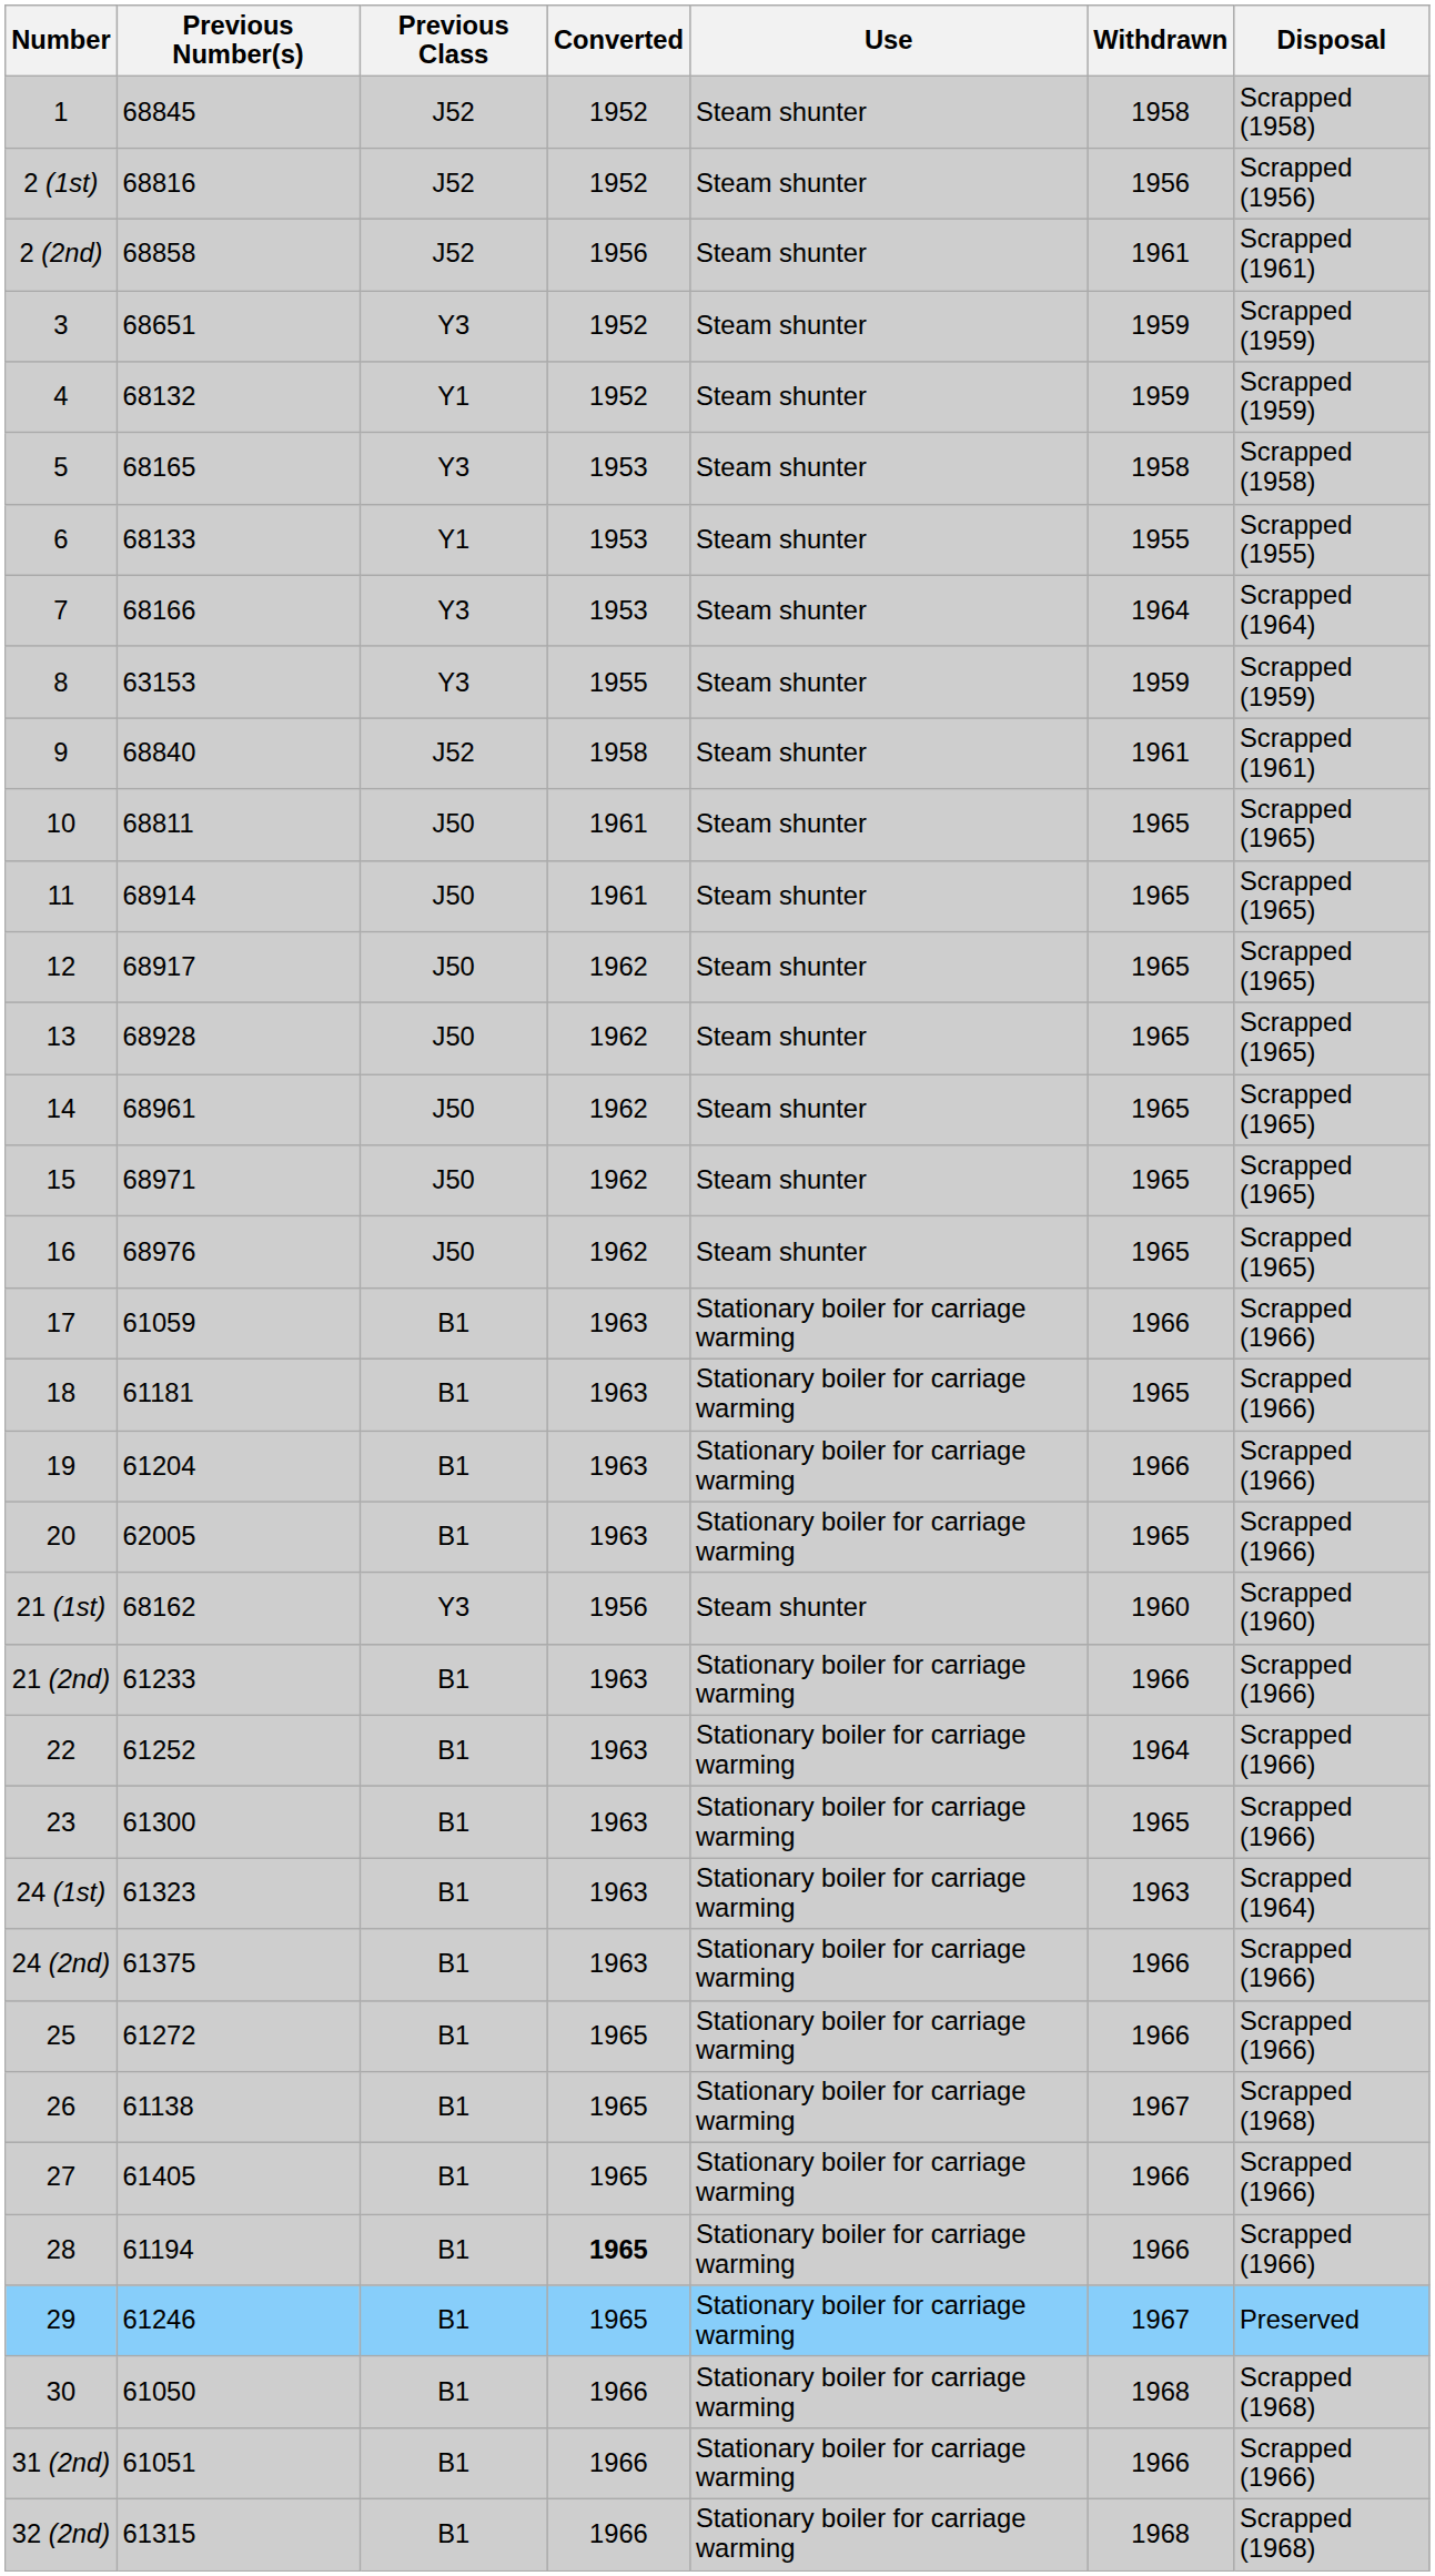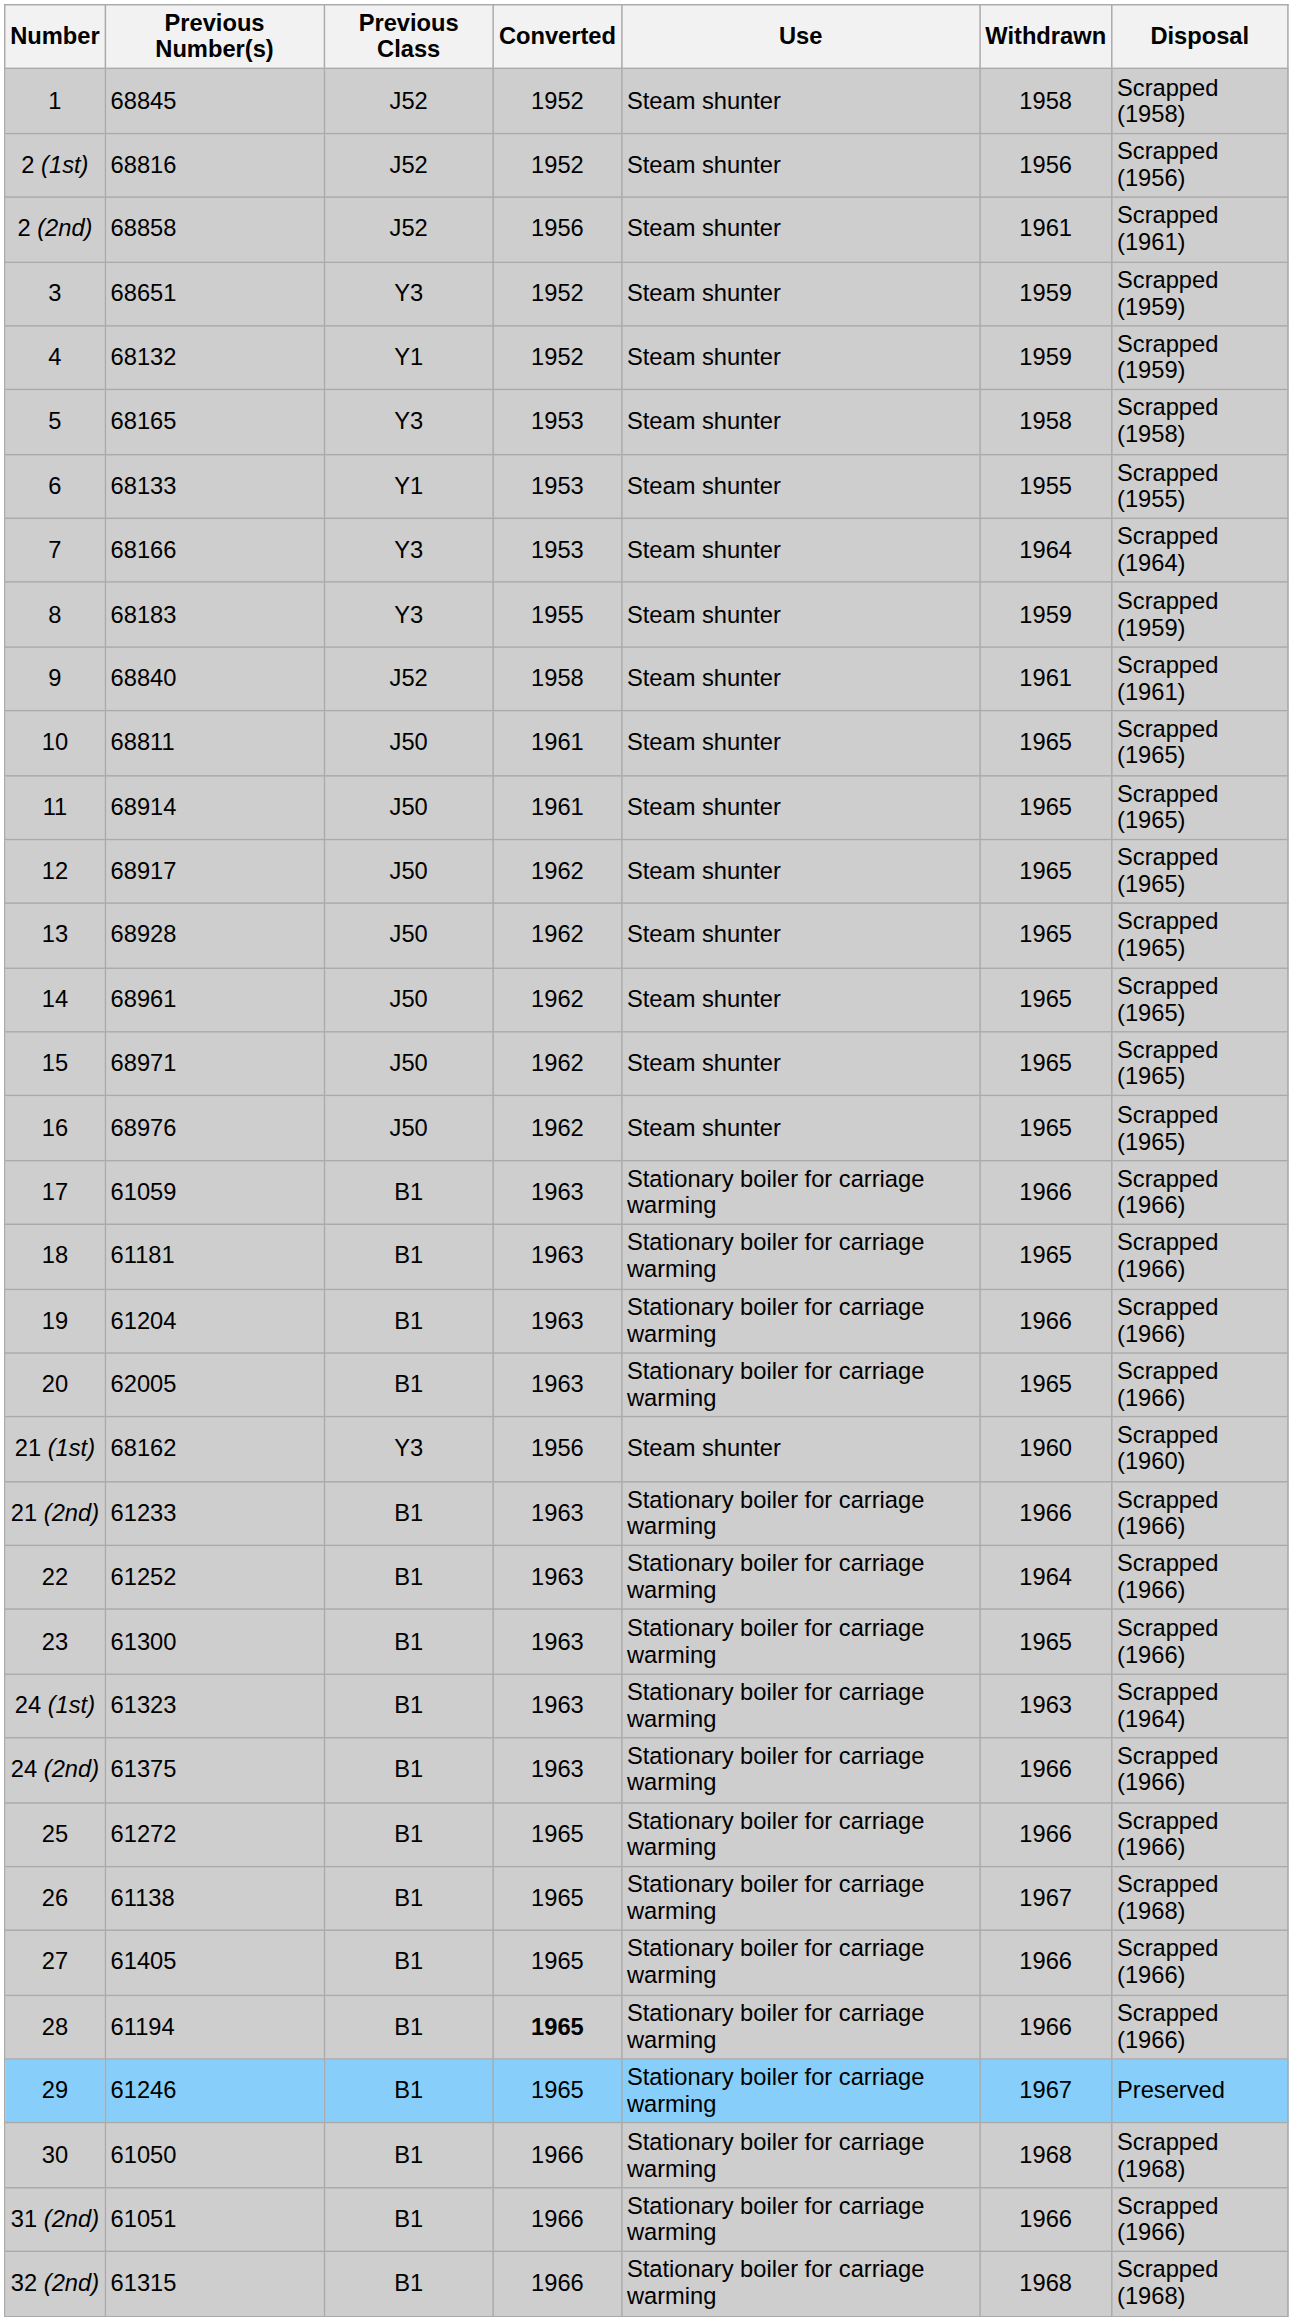 <table class="wikitable">
 <tr>
 <th>Number</th>
 <th align=left>Previous Number(s)</th>
 <th>Previous Class</th>
 <th>Converted</th>
 <th align=left>Use</th>
 <th>Withdrawn</th>
 <th align=left>Disposal</th>
 </tr>
 <tr>
 <td style="background-color:#CECECE" align=center>1</td>
 <td style="background-color:#CECECE">68845</td>
 <td style="background-color:#CECECE" align=center>J52</td>
 <td style="background-color:#CECECE" align=center>1952</td>
 <td style="background-color:#CECECE">Steam shunter</td>
 <td style="background-color:#CECECE" align=center>1958</td>
 <td style="background-color:#CECECE">Scrapped (1958)</td>
 </tr>
 <tr>
 <td style="background-color:#CECECE" align=center>2 <em>(1st)</em></td>
 <td style="background-color:#CECECE">68816</td>
 <td style="background-color:#CECECE" align=center>J52</td>
 <td style="background-color:#CECECE" align=center>1952</td>
 <td style="background-color:#CECECE">Steam shunter</td>
 <td style="background-color:#CECECE" align=center>1956</td>
 <td style="background-color:#CECECE">Scrapped (1956)</td>
 </tr>
 <tr>
 <td style="background-color:#CECECE" align=center>2 <em>(2nd)</em></td>
 <td style="background-color:#CECECE">68858</td>
 <td style="background-color:#CECECE" align=center>J52</td>
 <td style="background-color:#CECECE" align=center>1956</td>
 <td style="background-color:#CECECE">Steam shunter</td>
 <td style="background-color:#CECECE" align=center>1961</td>
 <td style="background-color:#CECECE">Scrapped (1961)</td>
 </tr>
 <tr>
 <td style="background-color:#CECECE" align=center>3</td>
 <td style="background-color:#CECECE">68651</td>
 <td style="background-color:#CECECE" align=center>Y3</td>
 <td style="background-color:#CECECE" align=center>1952</td>
 <td style="background-color:#CECECE">Steam shunter</td>
 <td style="background-color:#CECECE" align=center>1959</td>
 <td style="background-color:#CECECE">Scrapped (1959)</td>
 </tr>
 <tr>
 <td style="background-color:#CECECE" align=center>4</td>
 <td style="background-color:#CECECE">68132</td>
 <td style="background-color:#CECECE" align=center>Y1</td>
 <td style="background-color:#CECECE" align=center>1952</td>
 <td style="background-color:#CECECE">Steam shunter</td>
 <td style="background-color:#CECECE" align=center>1959</td>
 <td style="background-color:#CECECE">Scrapped (1959)</td>
 </tr>
 <tr>
 <td style="background-color:#CECECE" align=center>5</td>
 <td style="background-color:#CECECE">68165</td>
 <td style="background-color:#CECECE" align=center>Y3</td>
 <td style="background-color:#CECECE" align=center>1953</td>
 <td style="background-color:#CECECE">Steam shunter</td>
 <td style="background-color:#CECECE" align=center>1958</td>
 <td style="background-color:#CECECE">Scrapped (1958)</td>
 </tr>
 <tr>
 <td style="background-color:#CECECE" align=center>6</td>
 <td style="background-color:#CECECE">68133</td>
 <td style="background-color:#CECECE" align=center>Y1</td>
 <td style="background-color:#CECECE" align=center>1953</td>
 <td style="background-color:#CECECE">Steam shunter</td>
 <td style="background-color:#CECECE" align=center>1955</td>
 <td style="background-color:#CECECE">Scrapped (1955)</td>
 </tr>
 <tr>
 <td style="background-color:#CECECE" align=center>7</td>
 <td style="background-color:#CECECE">68166</td>
 <td style="background-color:#CECECE" align=center>Y3</td>
 <td style="background-color:#CECECE" align=center>1953</td>
 <td style="background-color:#CECECE">Steam shunter</td>
 <td style="background-color:#CECECE" align=center>1964</td>
 <td style="background-color:#CECECE">Scrapped (1964)</td>
 </tr>
 <tr>
 <td style="background-color:#CECECE" align=center>8</td>
-<td style="background-color:#CECECE">63153</td>
+<td style="background-color:#CECECE">68183</td>
 <td style="background-color:#CECECE" align=center>Y3</td>
 <td style="background-color:#CECECE" align=center>1955</td>
 <td style="background-color:#CECECE">Steam shunter</td>
 <td style="background-color:#CECECE" align=center>1959</td>
 <td style="background-color:#CECECE">Scrapped (1959)</td>
 </tr>
 <tr>
 <td style="background-color:#CECECE" align=center>9</td>
 <td style="background-color:#CECECE">68840</td>
 <td style="background-color:#CECECE" align=center>J52</td>
 <td style="background-color:#CECECE" align=center>1958</td>
 <td style="background-color:#CECECE">Steam shunter</td>
 <td style="background-color:#CECECE" align=center>1961</td>
 <td style="background-color:#CECECE">Scrapped (1961)</td>
 </tr>
 <tr>
 <td style="background-color:#CECECE" align=center>10</td>
 <td style="background-color:#CECECE">68811</td>
 <td style="background-color:#CECECE" align=center>J50</td>
 <td style="background-color:#CECECE" align=center>1961</td>
 <td style="background-color:#CECECE">Steam shunter</td>
 <td style="background-color:#CECECE" align=center>1965</td>
 <td style="background-color:#CECECE">Scrapped (1965)</td>
 </tr>
 <tr>
 <td style="background-color:#CECECE" align=center>11</td>
 <td style="background-color:#CECECE">68914</td>
 <td style="background-color:#CECECE" align=center>J50</td>
 <td style="background-color:#CECECE" align=center>1961</td>
 <td style="background-color:#CECECE">Steam shunter</td>
 <td style="background-color:#CECECE" align=center>1965</td>
 <td style="background-color:#CECECE">Scrapped (1965)</td>
 </tr>
 <tr>
 <td style="background-color:#CECECE" align=center>12</td>
 <td style="background-color:#CECECE">68917</td>
 <td style="background-color:#CECECE" align=center>J50</td>
 <td style="background-color:#CECECE" align=center>1962</td>
 <td style="background-color:#CECECE">Steam shunter</td>
 <td style="background-color:#CECECE" align=center>1965</td>
 <td style="background-color:#CECECE">Scrapped (1965)</td>
 </tr>
 <tr>
 <td style="background-color:#CECECE" align=center>13</td>
 <td style="background-color:#CECECE">68928</td>
 <td style="background-color:#CECECE" align=center>J50</td>
 <td style="background-color:#CECECE" align=center>1962</td>
 <td style="background-color:#CECECE">Steam shunter</td>
 <td style="background-color:#CECECE" align=center>1965</td>
 <td style="background-color:#CECECE">Scrapped (1965)</td>
 </tr>
 <tr>
 <td style="background-color:#CECECE" align=center>14</td>
 <td style="background-color:#CECECE">68961</td>
 <td style="background-color:#CECECE" align=center>J50</td>
 <td style="background-color:#CECECE" align=center>1962</td>
 <td style="background-color:#CECECE">Steam shunter</td>
 <td style="background-color:#CECECE" align=center>1965</td>
 <td style="background-color:#CECECE">Scrapped (1965)</td>
 </tr>
 <tr>
 <td style="background-color:#CECECE" align=center>15</td>
 <td style="background-color:#CECECE">68971</td>
 <td style="background-color:#CECECE" align=center>J50</td>
 <td style="background-color:#CECECE" align=center>1962</td>
 <td style="background-color:#CECECE">Steam shunter</td>
 <td style="background-color:#CECECE" align=center>1965</td>
 <td style="background-color:#CECECE">Scrapped (1965)</td>
 </tr>
 <tr>
 <td style="background-color:#CECECE" align=center>16</td>
 <td style="background-color:#CECECE">68976</td>
 <td style="background-color:#CECECE" align=center>J50</td>
 <td style="background-color:#CECECE" align=center>1962</td>
 <td style="background-color:#CECECE">Steam shunter</td>
 <td style="background-color:#CECECE" align=center>1965</td>
 <td style="background-color:#CECECE">Scrapped (1965)</td>
 </tr>
 <tr>
 <td style="background-color:#CECECE" align=center>17</td>
 <td style="background-color:#CECECE">61059</td>
 <td style="background-color:#CECECE" align=center>B1</td>
 <td style="background-color:#CECECE" align=center>1963</td>
 <td style="background-color:#CECECE">Stationary boiler for carriage warming</td>
 <td style="background-color:#CECECE" align=center>1966</td>
 <td style="background-color:#CECECE">Scrapped (1966)</td>
 </tr>
 <tr>
 <td style="background-color:#CECECE" align=center>18</td>
 <td style="background-color:#CECECE">61181</td>
 <td style="background-color:#CECECE" align=center>B1</td>
 <td style="background-color:#CECECE" align=center>1963</td>
 <td style="background-color:#CECECE">Stationary boiler for carriage warming</td>
 <td style="background-color:#CECECE" align=center>1965</td>
 <td style="background-color:#CECECE">Scrapped (1966)</td>
 </tr>
 <tr>
 <td style="background-color:#CECECE" align=center>19</td>
 <td style="background-color:#CECECE">61204</td>
 <td style="background-color:#CECECE" align=center>B1</td>
 <td style="background-color:#CECECE" align=center>1963</td>
 <td style="background-color:#CECECE">Stationary boiler for carriage warming</td>
 <td style="background-color:#CECECE" align=center>1966</td>
 <td style="background-color:#CECECE">Scrapped (1966)</td>
 </tr>
 <tr>
 <td style="background-color:#CECECE" align=center>20</td>
 <td style="background-color:#CECECE">62005</td>
 <td style="background-color:#CECECE" align=center>B1</td>
 <td style="background-color:#CECECE" align=center>1963</td>
 <td style="background-color:#CECECE">Stationary boiler for carriage warming</td>
 <td style="background-color:#CECECE" align=center>1965</td>
 <td style="background-color:#CECECE">Scrapped (1966)</td>
 </tr>
 <tr>
 <td style="background-color:#CECECE" align=center>21 <em>(1st)</em></td>
 <td style="background-color:#CECECE">68162</td>
 <td style="background-color:#CECECE" align=center>Y3</td>
 <td style="background-color:#CECECE" align=center>1956</td>
 <td style="background-color:#CECECE">Steam shunter</td>
 <td style="background-color:#CECECE" align=center>1960</td>
 <td style="background-color:#CECECE">Scrapped (1960)</td>
 </tr>
 <tr>
 <td style="background-color:#CECECE" align=center>21 <em>(2nd)</em></td>
 <td style="background-color:#CECECE">61233</td>
 <td style="background-color:#CECECE" align=center>B1</td>
 <td style="background-color:#CECECE" align=center>1963</td>
 <td style="background-color:#CECECE">Stationary boiler for carriage warming</td>
 <td style="background-color:#CECECE" align=center>1966</td>
 <td style="background-color:#CECECE">Scrapped (1966)</td>
 </tr>
 <tr>
 <td style="background-color:#CECECE" align=center>22</td>
 <td style="background-color:#CECECE">61252</td>
 <td style="background-color:#CECECE" align=center>B1</td>
 <td style="background-color:#CECECE" align=center>1963</td>
 <td style="background-color:#CECECE">Stationary boiler for carriage warming</td>
 <td style="background-color:#CECECE" align=center>1964</td>
 <td style="background-color:#CECECE">Scrapped (1966)</td>
 </tr>
 <tr>
 <td style="background-color:#CECECE" align=center>23</td>
 <td style="background-color:#CECECE">61300</td>
 <td style="background-color:#CECECE" align=center>B1</td>
 <td style="background-color:#CECECE" align=center>1963</td>
 <td style="background-color:#CECECE">Stationary boiler for carriage warming</td>
 <td style="background-color:#CECECE" align=center>1965</td>
 <td style="background-color:#CECECE">Scrapped (1966)</td>
 </tr>
 <tr>
 <td style="background-color:#CECECE" align=center>24 <em>(1st)</em></td>
 <td style="background-color:#CECECE">61323</td>
 <td style="background-color:#CECECE" align=center>B1</td>
 <td style="background-color:#CECECE" align=center>1963</td>
 <td style="background-color:#CECECE">Stationary boiler for carriage warming</td>
 <td style="background-color:#CECECE" align=center>1963</td>
 <td style="background-color:#CECECE">Scrapped (1964)</td>
 </tr>
 <tr>
 <td style="background-color:#CECECE" align=center>24 <em>(2nd)</em></td>
 <td style="background-color:#CECECE">61375</td>
 <td style="background-color:#CECECE" align=center>B1</td>
 <td style="background-color:#CECECE" align=center>1963</td>
 <td style="background-color:#CECECE">Stationary boiler for carriage warming</td>
 <td style="background-color:#CECECE" align=center>1966</td>
 <td style="background-color:#CECECE">Scrapped (1966)</td>
 </tr>
 <tr>
 <td style="background-color:#CECECE" align=center>25</td>
 <td style="background-color:#CECECE">61272</td>
 <td style="background-color:#CECECE" align=center>B1</td>
 <td style="background-color:#CECECE" align=center>1965</td>
 <td style="background-color:#CECECE">Stationary boiler for carriage warming</td>
 <td style="background-color:#CECECE" align=center>1966</td>
 <td style="background-color:#CECECE">Scrapped (1966)</td>
 </tr>
 <tr>
 <td style="background-color:#CECECE" align=center>26</td>
 <td style="background-color:#CECECE">61138</td>
 <td style="background-color:#CECECE" align=center>B1</td>
 <td style="background-color:#CECECE" align=center>1965</td>
 <td style="background-color:#CECECE">Stationary boiler for carriage warming</td>
 <td style="background-color:#CECECE" align=center>1967</td>
 <td style="background-color:#CECECE">Scrapped (1968)</td>
 </tr>
 <tr>
 <td style="background-color:#CECECE" align=center>27</td>
 <td style="background-color:#CECECE">61405</td>
 <td style="background-color:#CECECE" align=center>B1</td>
 <td style="background-color:#CECECE" align=center>1965</td>
 <td style="background-color:#CECECE">Stationary boiler for carriage warming</td>
 <td style="background-color:#CECECE" align=center>1966</td>
 <td style="background-color:#CECECE">Scrapped (1966)</td>
 </tr>
 <tr>
 <td style="background-color:#CECECE" align=center>28</td>
 <td style="background-color:#CECECE">61194</td>
 <td style="background-color:#CECECE" align=center>B1</td>
 <td style="background-color:#CECECE" align=center><strong>1965</strong></td>
 <td style="background-color:#CECECE">Stationary boiler for carriage warming</td>
 <td style="background-color:#CECECE" align=center>1966</td>
 <td style="background-color:#CECECE">Scrapped (1966)</td>
 </tr>
 <tr>
 <td style="background-color:#87CEFA" align=center>29</td>
 <td style="background-color:#87CEFA">61246</td>
 <td style="background-color:#87CEFA" align=center>B1</td>
 <td style="background-color:#87CEFA" align=center>1965</td>
 <td style="background-color:#87CEFA">Stationary boiler for carriage warming</td>
 <td style="background-color:#87CEFA" align=center>1967</td>
 <td style="background-color:#87CEFA">Preserved</td>
 </tr>
 <tr>
 <td style="background-color:#CECECE" align=center>30</td>
 <td style="background-color:#CECECE">61050</td>
 <td style="background-color:#CECECE" align=center>B1</td>
 <td style="background-color:#CECECE" align=center>1966</td>
 <td style="background-color:#CECECE">Stationary boiler for carriage warming</td>
 <td style="background-color:#CECECE" align=center>1968</td>
 <td style="background-color:#CECECE">Scrapped (1968)</td>
 </tr>
 <tr>
 <td style="background-color:#CECECE" align=center>31 <em>(2nd)</em></td>
 <td style="background-color:#CECECE">61051</td>
 <td style="background-color:#CECECE" align=center>B1</td>
 <td style="background-color:#CECECE" align=center>1966</td>
 <td style="background-color:#CECECE">Stationary boiler for carriage warming</td>
 <td style="background-color:#CECECE" align=center>1966</td>
 <td style="background-color:#CECECE">Scrapped (1966)</td>
 </tr>
 <tr>
 <td style="background-color:#CECECE" align=center>32 <em>(2nd)</em></td>
 <td style="background-color:#CECECE">61315</td>
 <td style="background-color:#CECECE" align=center>B1</td>
 <td style="background-color:#CECECE" align=center>1966</td>
 <td style="background-color:#CECECE">Stationary boiler for carriage warming</td>
 <td style="background-color:#CECECE" align=center>1968</td>
 <td style="background-color:#CECECE">Scrapped (1968)</td>
 </tr>
 </table>
